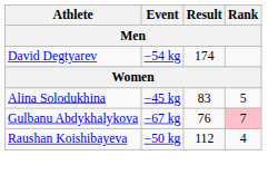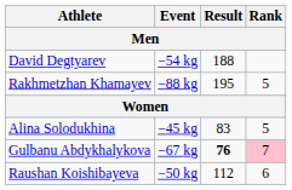 <table class="wikitable" style="font-size:100%">
 <tr>
 <th>Athlete</th>
 <th>Event</th>
 <th>Result</th>
 <th>Rank</th>
 </tr>
 <tr style="background:#9acdff;">
 <th colspan=4>Men</th>
 </tr>
 <tr>
 <td><a href='#'>David Degtyarev</a></td>
 <td align=left><a href='#'>−54 kg</a></td>
-<td align=center>174</td>
+<td align=center>188</td>
 <td align=center></td>
+</tr>
+<tr>
+<td><a href='#'>Rakhmetzhan Khamayev</a></td>
+<td align=left><a href='#'>−88 kg</a></td>
+<td align=center>195</td>
+<td align=center>5</td>
 </tr>
 <tr style="background:#9acdff;">
 <th colspan=4>Women</th>
 </tr>
 <tr>
 <td><a href='#'>Alina Solodukhina</a></td>
 <td align=left><a href='#'>−45 kg</a></td>
 <td align=center>83</td>
 <td align=center>5</td>
 </tr>
 <tr>
 <td><a href='#'>Gulbanu Abdykhalykova</a></td>
 <td align=left><a href='#'>−67 kg</a></td>
-<td align=center>76</td>
+<td align=center><strong>76</strong></td>
 <td align=center style="background: pink;">7</td>
 </tr>
 <tr>
 <td><a href='#'>Raushan Koishibayeva</a></td>
 <td align=left><a href='#'>−50 kg</a></td>
 <td align=center>112</td>
-<td align=center>4</td>
+<td align=center>6</td>
 </tr>
 </table>
